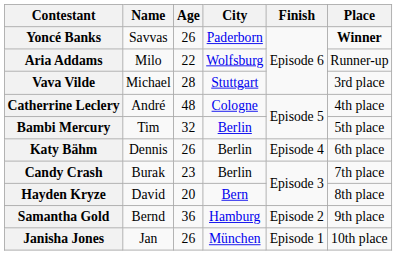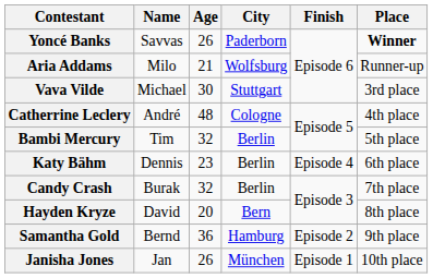 <table class="wikitable sortable" border="2" style="text-align:center;font-size:96%">
 <tr>
 <th>Contestant</th>
 <th>Name</th>
 <th>Age</th>
 <th>City</th>
 <th>Finish</th>
 <th>Place</th>
 </tr>
 <tr>
 <th>Yoncé Banks</th>
 <td>Savvas</td>
 <td>26</td>
 <td><a href='#'>Paderborn</a></td>
 <td rowspan="3">Episode 6</td>
 <td><strong>Winner</strong></td>
 </tr>
 <tr>
 <th>Aria Addams</th>
 <td>Milo</td>
-<td>22</td>
+<td>21</td>
 <td><a href='#'>Wolfsburg</a></td>
 <td nowrap="">Runner-up</td>
 </tr>
 <tr>
 <th>Vava Vilde</th>
 <td>Michael</td>
-<td>28</td>
+<td>30</td>
 <td><a href='#'>Stuttgart</a></td>
 <td>3rd place</td>
 </tr>
 <tr>
 <th nowrap="">Catherrine Leclery</th>
 <td>André</td>
 <td>48</td>
 <td><a href='#'>Cologne</a></td>
 <td rowspan="2">Episode 5</td>
 <td>4th place</td>
 </tr>
 <tr>
 <th>Bambi Mercury</th>
 <td>Tim</td>
 <td>32</td>
 <td><a href='#'>Berlin</a></td>
 <td>5th place</td>
 </tr>
 <tr>
 <th>Katy Bähm</th>
 <td>Dennis</td>
-<td>26</td>
+<td>23</td>
 <td>Berlin</td>
 <td>Episode 4</td>
 <td>6th place</td>
 </tr>
 <tr>
 <th>Candy Crash</th>
 <td>Burak</td>
-<td>23</td>
+<td>32</td>
 <td>Berlin</td>
 <td rowspan="2">Episode 3</td>
 <td>7th place</td>
 </tr>
 <tr>
 <th>Hayden Kryze</th>
 <td>David</td>
 <td>20</td>
 <td><a href='#'>Bern</a></td>
 <td>8th place</td>
 </tr>
 <tr>
 <th>Samantha Gold</th>
 <td>Bernd</td>
 <td>36</td>
 <td><a href='#'>Hamburg</a></td>
 <td>Episode 2</td>
 <td>9th place</td>
 </tr>
 <tr>
 <th>Janisha Jones</th>
 <td>Jan</td>
 <td>26</td>
 <td><a href='#'>München</a></td>
 <td>Episode 1</td>
 <td>10th place</td>
 </tr>
 </table>
